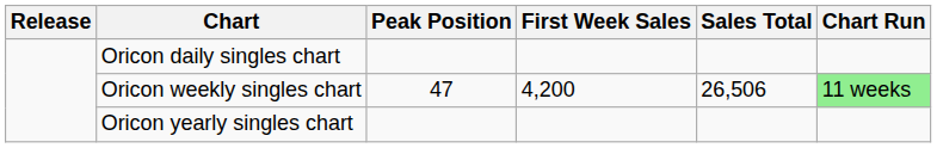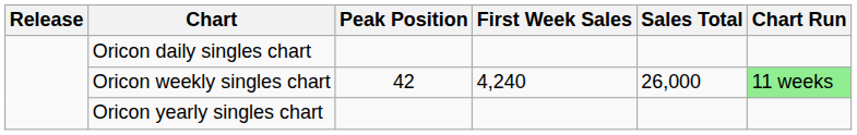 <table class="wikitable">
 <tr>
 <th>Release</th>
 <th>Chart</th>
 <th>Peak Position</th>
 <th>First Week Sales</th>
 <th>Sales Total</th>
 <th>Chart Run</th>
 </tr>
 <tr>
 <td rowspan="3"></td>
 <td>Oricon daily singles chart</td>
 <td align="center"></td>
 <td></td>
 <td></td>
 <td></td>
 </tr>
 <tr>
 <td>Oricon weekly singles chart</td>
-<td align="center">47</td>
-<td>4,200</td>
-<td>26,506</td>
+<td align="center">42</td>
+<td>4,240</td>
+<td>26,000</td>
 <td style="background: lightgreen;">11 weeks</td>
 </tr>
 <tr>
 <td>Oricon yearly singles chart</td>
 <td align="center"></td>
 <td></td>
 <td></td>
 <td></td>
 </tr>
 </table>
